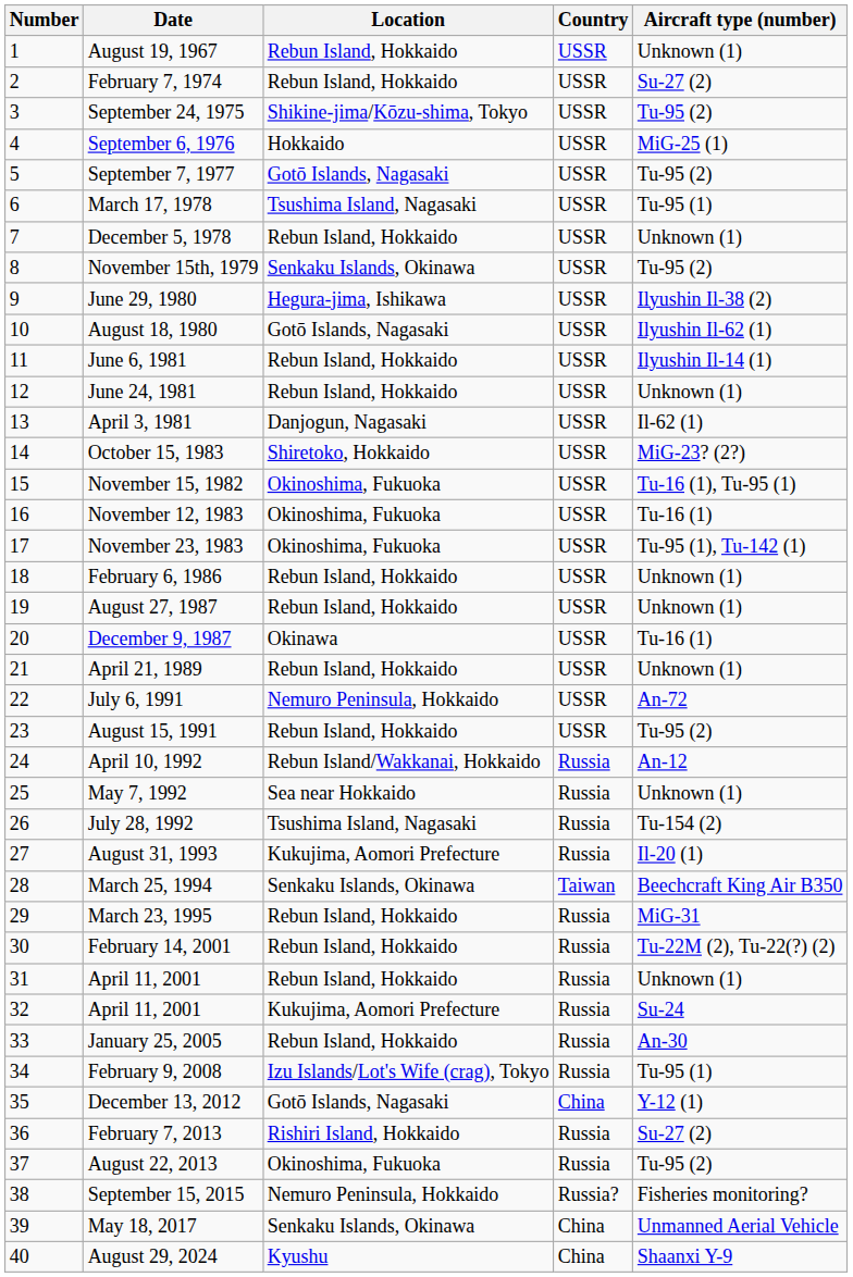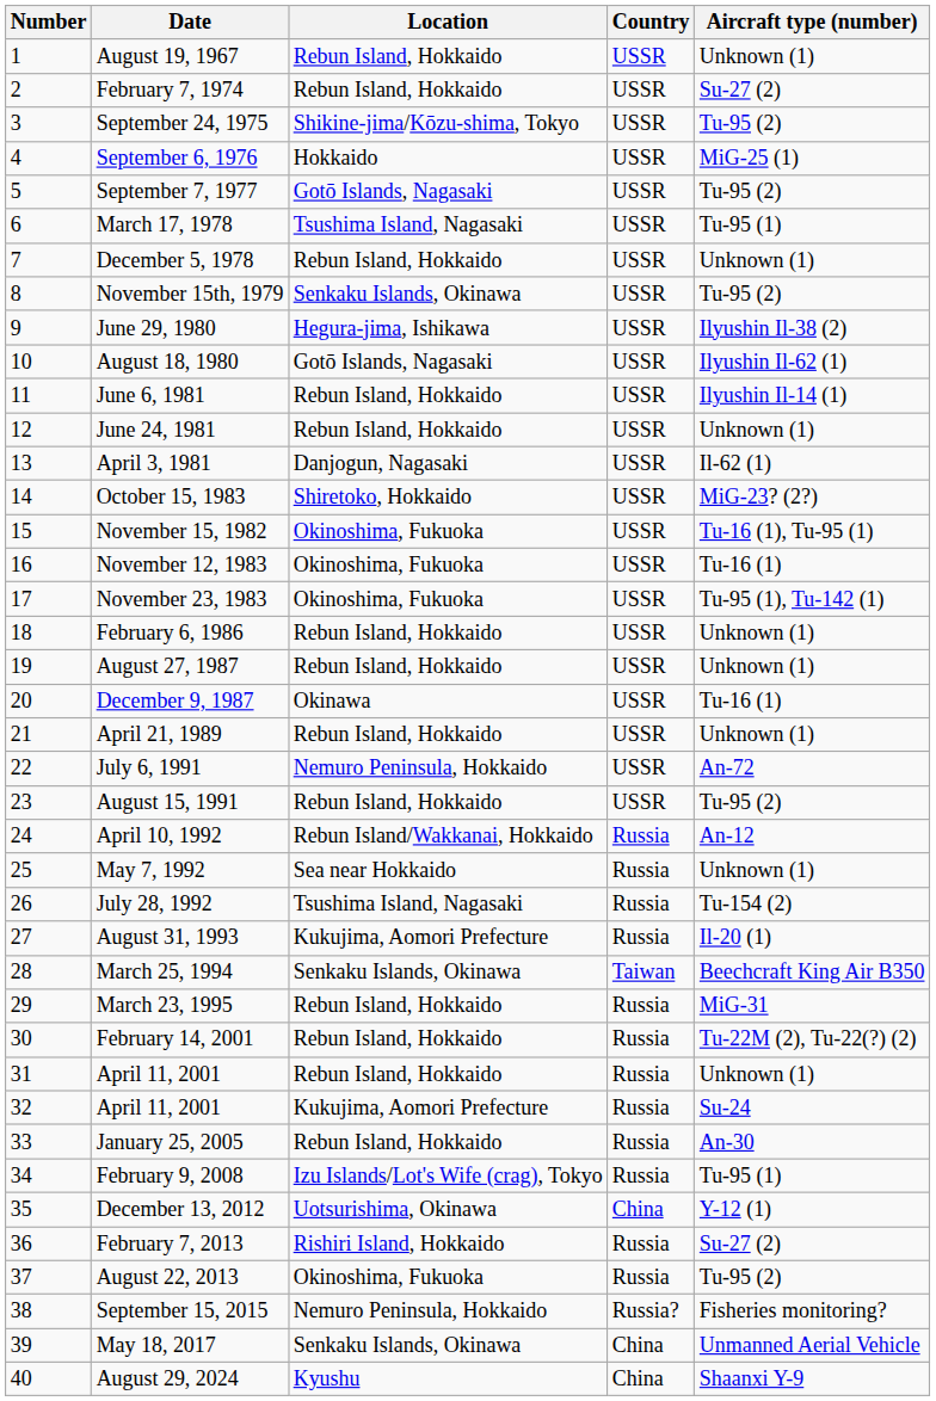 <table class="wikitable">
 <tr>
 <th>Number</th>
 <th>Date</th>
 <th>Location</th>
 <th>Country</th>
 <th>Aircraft type (number)</th>
 </tr>
 <tr>
 <td>1</td>
 <td>August 19, 1967</td>
 <td><a href='#'>Rebun Island</a>, Hokkaido</td>
 <td><a href='#'>USSR</a></td>
 <td>Unknown (1)</td>
 </tr>
 <tr>
 <td>2</td>
 <td>February 7, 1974</td>
 <td>Rebun Island, Hokkaido</td>
 <td>USSR</td>
 <td><a href='#'>Su-27</a> (2)</td>
 </tr>
 <tr>
 <td>3</td>
 <td>September 24, 1975</td>
 <td><a href='#'>Shikine-jima</a>/<a href='#'>Kōzu-shima</a>, Tokyo</td>
 <td>USSR</td>
 <td><a href='#'>Tu-95</a> (2)</td>
 </tr>
 <tr>
 <td>4</td>
 <td><a href='#'>September 6, 1976</a></td>
 <td>Hokkaido</td>
 <td>USSR</td>
 <td><a href='#'>MiG-25</a> (1)</td>
 </tr>
 <tr>
 <td>5</td>
 <td>September 7, 1977</td>
 <td><a href='#'>Gotō Islands</a>, <a href='#'>Nagasaki</a></td>
 <td>USSR</td>
 <td>Tu-95 (2)</td>
 </tr>
 <tr>
 <td>6</td>
 <td>March 17, 1978</td>
 <td><a href='#'>Tsushima Island</a>, Nagasaki</td>
 <td>USSR</td>
 <td>Tu-95 (1)</td>
 </tr>
 <tr>
 <td>7</td>
 <td>December 5, 1978</td>
 <td>Rebun Island, Hokkaido</td>
 <td>USSR</td>
 <td>Unknown (1)</td>
 </tr>
 <tr>
 <td>8</td>
 <td>November 15th, 1979</td>
 <td><a href='#'>Senkaku Islands</a>, Okinawa</td>
 <td>USSR</td>
 <td>Tu-95 (2)</td>
 </tr>
 <tr>
 <td>9</td>
 <td>June 29, 1980</td>
 <td><a href='#'>Hegura-jima</a>, Ishikawa</td>
 <td>USSR</td>
 <td><a href='#'>Ilyushin Il-38</a> (2)</td>
 </tr>
 <tr>
 <td>10</td>
 <td>August 18, 1980</td>
 <td>Gotō Islands, Nagasaki</td>
 <td>USSR</td>
 <td><a href='#'>Ilyushin Il-62</a> (1)</td>
 </tr>
 <tr>
 <td>11</td>
 <td>June 6, 1981</td>
 <td>Rebun Island, Hokkaido</td>
 <td>USSR</td>
 <td><a href='#'>Ilyushin Il-14</a> (1)</td>
 </tr>
 <tr>
 <td>12</td>
 <td>June 24, 1981</td>
 <td>Rebun Island, Hokkaido</td>
 <td>USSR</td>
 <td>Unknown (1)</td>
 </tr>
 <tr>
 <td>13</td>
 <td>April 3, 1981</td>
 <td>Danjogun, Nagasaki</td>
 <td>USSR</td>
 <td>Il-62 (1)</td>
 </tr>
 <tr>
 <td>14</td>
 <td>October 15, 1983</td>
 <td><a href='#'>Shiretoko</a>, Hokkaido</td>
 <td>USSR</td>
 <td><a href='#'>MiG-23</a>? (2?)</td>
 </tr>
 <tr>
 <td>15</td>
 <td>November 15, 1982</td>
 <td><a href='#'>Okinoshima</a>, Fukuoka</td>
 <td>USSR</td>
 <td><a href='#'>Tu-16</a> (1), Tu-95 (1)</td>
 </tr>
 <tr>
 <td>16</td>
 <td>November 12, 1983</td>
 <td>Okinoshima, Fukuoka</td>
 <td>USSR</td>
 <td>Tu-16 (1)</td>
 </tr>
 <tr>
 <td>17</td>
 <td>November 23, 1983</td>
 <td>Okinoshima, Fukuoka</td>
 <td>USSR</td>
 <td>Tu-95 (1), <a href='#'>Tu-142</a> (1)</td>
 </tr>
 <tr>
 <td>18</td>
 <td>February 6, 1986</td>
 <td>Rebun Island, Hokkaido</td>
 <td>USSR</td>
 <td>Unknown (1)</td>
 </tr>
 <tr>
 <td>19</td>
 <td>August 27, 1987</td>
 <td>Rebun Island, Hokkaido</td>
 <td>USSR</td>
 <td>Unknown (1)</td>
 </tr>
 <tr>
 <td>20</td>
 <td><a href='#'>December 9, 1987</a></td>
 <td>Okinawa</td>
 <td>USSR</td>
 <td>Tu-16 (1)</td>
 </tr>
 <tr>
 <td>21</td>
 <td>April 21, 1989</td>
 <td>Rebun Island, Hokkaido</td>
 <td>USSR</td>
 <td>Unknown (1)</td>
 </tr>
 <tr>
 <td>22</td>
 <td>July 6, 1991</td>
 <td><a href='#'>Nemuro Peninsula</a>, Hokkaido</td>
 <td>USSR</td>
 <td><a href='#'>An-72</a></td>
 </tr>
 <tr>
 <td>23</td>
 <td>August 15, 1991</td>
 <td>Rebun Island, Hokkaido</td>
 <td>USSR</td>
 <td>Tu-95 (2)</td>
 </tr>
 <tr>
 <td>24</td>
 <td>April 10, 1992</td>
 <td>Rebun Island/<a href='#'>Wakkanai</a>, Hokkaido</td>
 <td><a href='#'>Russia</a></td>
 <td><a href='#'>An-12</a></td>
 </tr>
 <tr>
 <td>25</td>
 <td>May 7, 1992</td>
 <td>Sea near Hokkaido</td>
 <td>Russia</td>
 <td>Unknown (1)</td>
 </tr>
 <tr>
 <td>26</td>
 <td>July 28, 1992</td>
 <td>Tsushima Island, Nagasaki</td>
 <td>Russia</td>
 <td>Tu-154 (2)</td>
 </tr>
 <tr>
 <td>27</td>
 <td>August 31, 1993</td>
 <td>Kukujima, Aomori Prefecture</td>
 <td>Russia</td>
 <td><a href='#'>Il-20</a> (1)</td>
 </tr>
 <tr>
 <td>28</td>
 <td>March 25, 1994</td>
 <td>Senkaku Islands, Okinawa</td>
 <td><a href='#'>Taiwan</a></td>
 <td><a href='#'>Beechcraft King Air B350</a></td>
 </tr>
 <tr>
 <td>29</td>
 <td>March 23, 1995</td>
 <td>Rebun Island, Hokkaido</td>
 <td>Russia</td>
 <td><a href='#'>MiG-31</a></td>
 </tr>
 <tr>
 <td>30</td>
 <td>February 14, 2001</td>
 <td>Rebun Island, Hokkaido</td>
 <td>Russia</td>
 <td><a href='#'>Tu-22M</a> (2), Tu-22(?) (2)</td>
 </tr>
 <tr>
 <td>31</td>
 <td>April 11, 2001</td>
 <td>Rebun Island, Hokkaido</td>
 <td>Russia</td>
 <td>Unknown (1)</td>
 </tr>
 <tr>
 <td>32</td>
 <td>April 11, 2001</td>
 <td>Kukujima, Aomori Prefecture</td>
 <td>Russia</td>
 <td><a href='#'>Su-24</a></td>
 </tr>
 <tr>
 <td>33</td>
 <td>January 25, 2005</td>
 <td>Rebun Island, Hokkaido</td>
 <td>Russia</td>
 <td><a href='#'>An-30</a></td>
 </tr>
 <tr>
 <td>34</td>
 <td>February 9, 2008</td>
 <td><a href='#'>Izu Islands</a>/<a href='#'>Lot's Wife (crag)</a>, Tokyo</td>
 <td>Russia</td>
 <td>Tu-95 (1)</td>
 </tr>
 <tr>
 <td>35</td>
 <td>December 13, 2012</td>
-<td>Gotō Islands, Nagasaki</td>
+<td><a href='#'>Uotsurishima</a>, Okinawa</td>
 <td><a href='#'>China</a></td>
 <td><a href='#'>Y-12</a> (1)</td>
 </tr>
 <tr>
 <td>36</td>
 <td>February 7, 2013</td>
 <td><a href='#'>Rishiri Island</a>, Hokkaido</td>
 <td>Russia</td>
 <td><a href='#'>Su-27</a> (2)</td>
 </tr>
 <tr>
 <td>37</td>
 <td>August 22, 2013</td>
 <td>Okinoshima, Fukuoka</td>
 <td>Russia</td>
 <td>Tu-95 (2)</td>
 </tr>
 <tr>
 <td>38</td>
 <td>September 15, 2015</td>
 <td>Nemuro Peninsula, Hokkaido</td>
 <td>Russia?</td>
 <td>Fisheries monitoring?</td>
 </tr>
 <tr>
 <td>39</td>
 <td>May 18, 2017</td>
 <td>Senkaku Islands, Okinawa</td>
 <td>China</td>
 <td><a href='#'>Unmanned Aerial Vehicle</a></td>
 </tr>
 <tr>
 <td>40</td>
 <td>August 29, 2024</td>
 <td><a href='#'>Kyushu</a></td>
 <td>China</td>
 <td><a href='#'>Shaanxi Y-9</a></td>
 </tr>
 </table>
